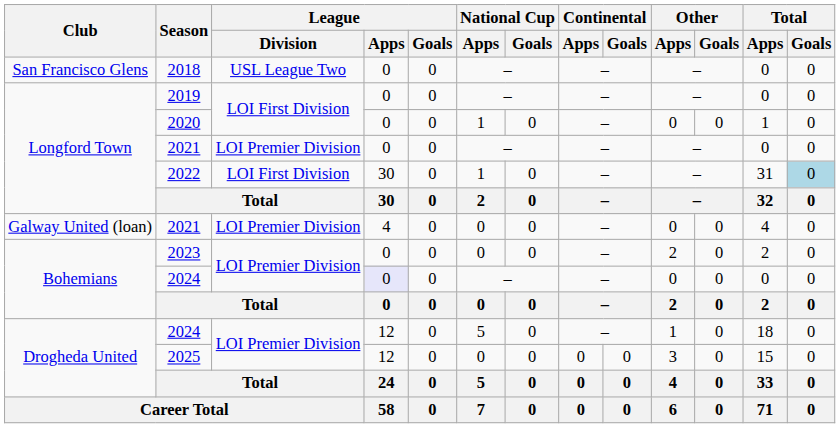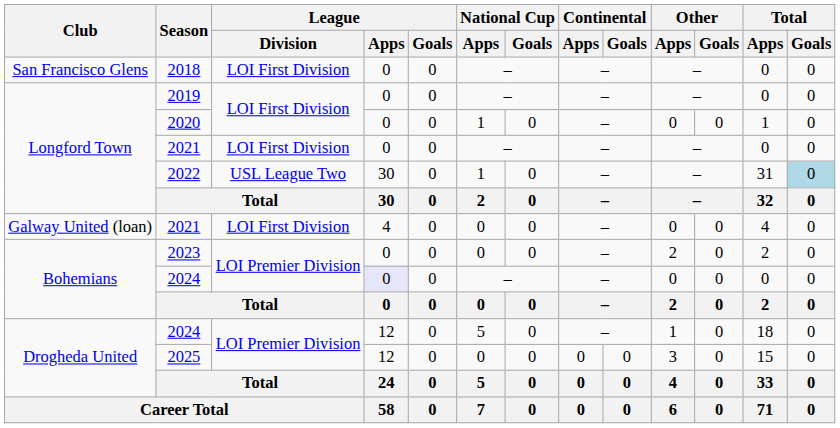 <table class=wikitable style="text-align: center">
 <tr>
 <th rowspan=2>Club</th>
 <th rowspan=2>Season</th>
 <th colspan=3>League</th>
 <th colspan=2>National Cup</th>
 <th colspan=2>Continental</th>
 <th colspan=2>Other</th>
 <th colspan=2>Total</th>
 </tr>
 <tr>
 <th>Division</th>
 <th>Apps</th>
 <th>Goals</th>
 <th>Apps</th>
 <th>Goals</th>
 <th>Apps</th>
 <th>Goals</th>
 <th>Apps</th>
 <th>Goals</th>
 <th>Apps</th>
 <th>Goals</th>
 </tr>
 <tr>
 <td><a href='#'>San Francisco Glens</a></td>
 <td><a href='#'>2018</a></td>
-<td><a href='#'>USL League Two</a></td>
+<td><a href='#'>LOI First Division</a></td>
 <td>0</td>
 <td>0</td>
 <td colspan="2">–</td>
 <td colspan="2">–</td>
 <td colspan="2">–</td>
 <td>0</td>
 <td>0</td>
 </tr>
 <tr>
 <td rowspan="5"><a href='#'>Longford Town</a></td>
 <td><a href='#'>2019</a></td>
 <td rowspan="2"><a href='#'>LOI First Division</a></td>
 <td>0</td>
 <td>0</td>
 <td colspan="2">–</td>
 <td colspan="2">–</td>
 <td colspan="2">–</td>
 <td>0</td>
 <td>0</td>
 </tr>
 <tr>
 <td><a href='#'>2020</a></td>
 <td>0</td>
 <td>0</td>
 <td>1</td>
 <td>0</td>
 <td colspan="2">–</td>
 <td>0</td>
 <td>0</td>
 <td>1</td>
 <td>0</td>
 </tr>
 <tr>
 <td><a href='#'>2021</a></td>
-<td><a href='#'>LOI Premier Division</a></td>
+<td><a href='#'>LOI First Division</a></td>
 <td>0</td>
 <td>0</td>
 <td colspan="2">–</td>
 <td colspan="2">–</td>
 <td colspan="2">–</td>
 <td>0</td>
 <td>0</td>
 </tr>
 <tr>
 <td><a href='#'>2022</a></td>
-<td><a href='#'>LOI First Division</a></td>
+<td><a href='#'>USL League Two</a></td>
 <td>30</td>
 <td>0</td>
 <td>1</td>
 <td>0</td>
 <td colspan="2">–</td>
 <td colspan="2">–</td>
 <td>31</td>
 <td style="background: lightblue;">0</td>
 </tr>
 <tr>
 <th colspan="2">Total</th>
 <th>30</th>
 <th>0</th>
 <th>2</th>
 <th>0</th>
 <th colspan="2">–</th>
 <th colspan="2">–</th>
 <th>32</th>
 <th>0</th>
 </tr>
 <tr>
 <td><a href='#'>Galway United</a> (loan)</td>
 <td><a href='#'>2021</a></td>
-<td><a href='#'>LOI Premier Division</a></td>
+<td><a href='#'>LOI First Division</a></td>
 <td>4</td>
 <td>0</td>
 <td>0</td>
 <td>0</td>
 <td colspan="2">–</td>
 <td>0</td>
 <td>0</td>
 <td>4</td>
 <td>0</td>
 </tr>
 <tr>
 <td rowspan="3"><a href='#'>Bohemians</a></td>
 <td><a href='#'>2023</a></td>
 <td rowspan="2"><a href='#'>LOI Premier Division</a></td>
 <td>0</td>
 <td>0</td>
 <td>0</td>
 <td>0</td>
 <td colspan="2">–</td>
 <td>2</td>
 <td>0</td>
 <td>2</td>
 <td>0</td>
 </tr>
 <tr>
 <td><a href='#'>2024</a></td>
 <td style="background: lavender;">0</td>
 <td>0</td>
 <td colspan="2">–</td>
 <td colspan="2">–</td>
 <td>0</td>
 <td>0</td>
 <td>0</td>
 <td>0</td>
 </tr>
 <tr>
 <th colspan="2">Total</th>
 <th>0</th>
 <th>0</th>
 <th>0</th>
 <th>0</th>
 <th colspan="2">–</th>
 <th>2</th>
 <th>0</th>
 <th>2</th>
 <th>0</th>
 </tr>
 <tr>
 <td rowspan="3"><a href='#'>Drogheda United</a></td>
 <td><a href='#'>2024</a></td>
 <td rowspan="2"><a href='#'>LOI Premier Division</a></td>
 <td>12</td>
 <td>0</td>
 <td>5</td>
 <td>0</td>
 <td colspan="2">–</td>
 <td>1</td>
 <td>0</td>
 <td>18</td>
 <td>0</td>
 </tr>
 <tr>
 <td><a href='#'>2025</a></td>
 <td>12</td>
 <td>0</td>
 <td>0</td>
 <td>0</td>
 <td>0</td>
 <td>0</td>
 <td>3</td>
 <td>0</td>
 <td>15</td>
 <td>0</td>
 </tr>
 <tr>
 <th colspan="2">Total</th>
 <th>24</th>
 <th>0</th>
 <th>5</th>
 <th>0</th>
 <th>0</th>
 <th>0</th>
 <th>4</th>
 <th>0</th>
 <th>33</th>
 <th>0</th>
 </tr>
 <tr>
 <th colspan="3">Career Total</th>
 <th>58</th>
 <th>0</th>
 <th>7</th>
 <th>0</th>
 <th>0</th>
 <th>0</th>
 <th>6</th>
 <th>0</th>
 <th>71</th>
 <th>0</th>
 </tr>
 </table>
